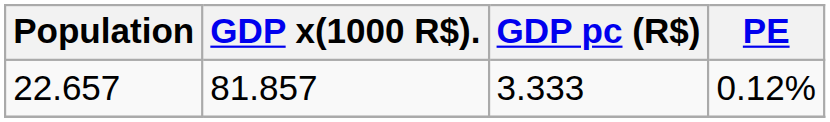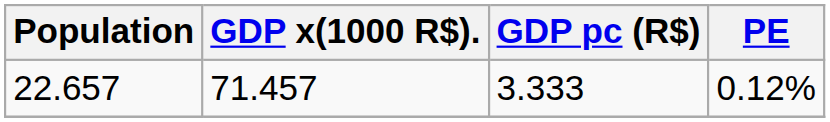 <table class="wikitable" border="1">
 <tr>
 <th>Population </th>
 <th><a href='#'>GDP</a> x(1000 R$).</th>
 <th><a href='#'>GDP pc</a> (R$)</th>
 <th><a href='#'>PE</a></th>
 </tr>
 <tr>
 <td>22.657</td>
-<td>81.857</td>
+<td>71.457</td>
 <td>3.333</td>
 <td>0.12%</td>
 </tr>
 <tr>
 </tr>
 </table>
